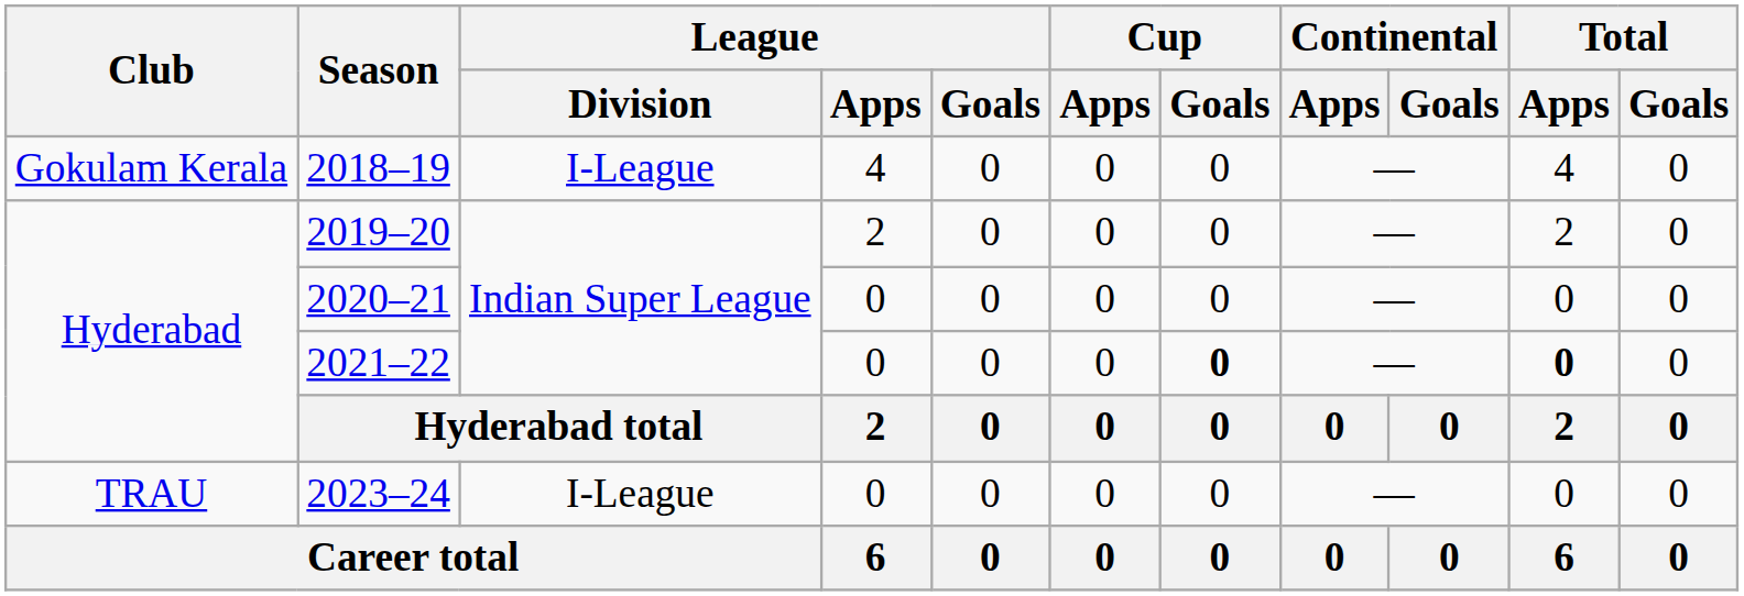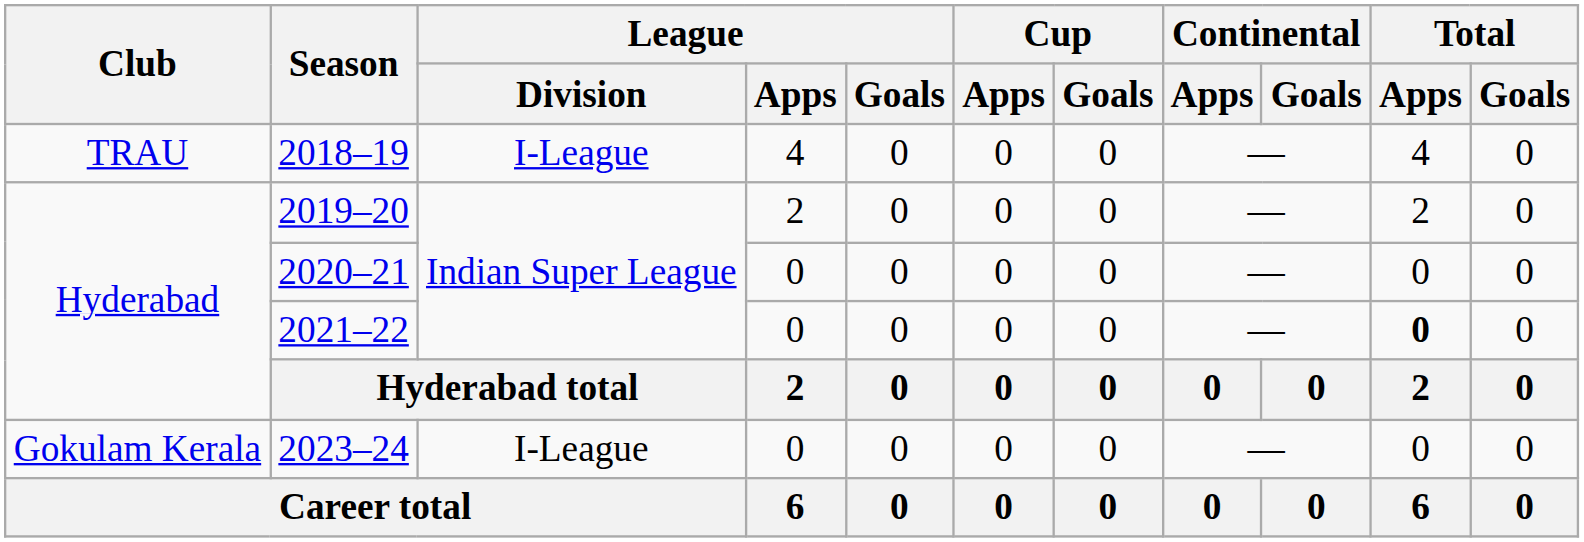 <table class=wikitable style=text-align:center>
 <tr>
 <th rowspan=2>Club</th>
 <th rowspan=2>Season</th>
 <th colspan=3>League</th>
 <th colspan=2>Cup</th>
 <th colspan=2>Continental</th>
 <th colspan=2>Total</th>
 </tr>
 <tr>
 <th>Division</th>
 <th>Apps</th>
 <th>Goals</th>
 <th>Apps</th>
 <th>Goals</th>
 <th>Apps</th>
 <th>Goals</th>
 <th>Apps</th>
 <th>Goals</th>
 </tr>
 <tr>
-<td rowspan="1"><a href='#'>Gokulam Kerala</a></td>
+<td rowspan="1"><a href='#'>TRAU</a></td>
 <td><a href='#'>2018–19</a></td>
 <td rowspan="1"><a href='#'>I-League</a></td>
 <td>4</td>
 <td>0</td>
 <td>0</td>
 <td>0</td>
 <td colspan="2">—</td>
 <td>4</td>
 <td>0</td>
 </tr>
 <tr>
 <td rowspan="4"><a href='#'>Hyderabad</a></td>
 <td><a href='#'>2019–20</a></td>
 <td rowspan="3"><a href='#'>Indian Super League</a></td>
 <td>2</td>
 <td>0</td>
 <td>0</td>
 <td>0</td>
 <td colspan="2">—</td>
 <td>2</td>
 <td>0</td>
 </tr>
 <tr>
 <td><a href='#'>2020–21</a></td>
 <td>0</td>
 <td>0</td>
 <td>0</td>
 <td>0</td>
 <td colspan="2">—</td>
 <td>0</td>
 <td>0</td>
 </tr>
 <tr>
 <td><a href='#'>2021–22</a></td>
 <td>0</td>
 <td>0</td>
 <td>0</td>
-<td><strong>0</strong></td>
+<td>0</td>
 <td colspan="2">—</td>
 <td><strong>0</strong></td>
 <td>0</td>
 </tr>
 <tr>
 <th colspan="2">Hyderabad total</th>
 <th>2</th>
 <th>0</th>
 <th>0</th>
 <th>0</th>
 <th>0</th>
 <th>0</th>
 <th>2</th>
 <th>0</th>
 </tr>
 <tr>
-<td rowspan="1"><a href='#'>TRAU</a></td>
+<td rowspan="1"><a href='#'>Gokulam Kerala</a></td>
 <td><a href='#'>2023–24</a></td>
 <td rowspan="1">I-League</td>
 <td>0</td>
 <td>0</td>
 <td>0</td>
 <td>0</td>
 <td colspan="2">—</td>
 <td>0</td>
 <td>0</td>
 </tr>
 <tr>
 <th colspan="3">Career total</th>
 <th>6</th>
 <th>0</th>
 <th>0</th>
 <th>0</th>
 <th>0</th>
 <th>0</th>
 <th>6</th>
 <th>0</th>
 </tr>
 </table>
